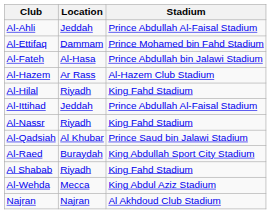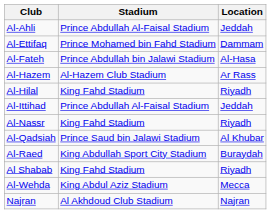 <table class="wikitable sortable">
 <tr>
 <th>Club</th>
+<th>Stadium</th>
 <th>Location</th>
-<th>Stadium</th>
 </tr>
 <tr>
 <td><a href='#'>Al-Ahli</a></td>
+<td><a href='#'>Prince Abdullah Al-Faisal Stadium</a></td>
 <td><a href='#'>Jeddah</a></td>
-<td><a href='#'>Prince Abdullah Al-Faisal Stadium</a></td>
 </tr>
 <tr>
 <td><a href='#'>Al-Ettifaq</a></td>
+<td><a href='#'>Prince Mohamed bin Fahd Stadium</a></td>
 <td><a href='#'>Dammam</a></td>
-<td><a href='#'>Prince Mohamed bin Fahd Stadium</a></td>
 </tr>
 <tr>
 <td><a href='#'>Al-Fateh</a></td>
+<td><a href='#'>Prince Abdullah bin Jalawi Stadium</a></td>
 <td><a href='#'>Al-Hasa</a></td>
-<td><a href='#'>Prince Abdullah bin Jalawi Stadium</a></td>
 </tr>
 <tr>
 <td><a href='#'>Al-Hazem</a></td>
+<td><a href='#'>Al-Hazem Club Stadium</a></td>
 <td><a href='#'>Ar Rass</a></td>
-<td><a href='#'>Al-Hazem Club Stadium</a></td>
 </tr>
 <tr>
 <td><a href='#'>Al-Hilal</a></td>
+<td><a href='#'>King Fahd Stadium</a></td>
 <td><a href='#'>Riyadh</a></td>
-<td><a href='#'>King Fahd Stadium</a></td>
 </tr>
 <tr>
 <td><a href='#'>Al-Ittihad</a></td>
+<td><a href='#'>Prince Abdullah Al-Faisal Stadium</a></td>
 <td><a href='#'>Jeddah</a></td>
-<td><a href='#'>Prince Abdullah Al-Faisal Stadium</a></td>
 </tr>
 <tr>
 <td><a href='#'>Al-Nassr</a></td>
+<td><a href='#'>King Fahd Stadium</a></td>
 <td><a href='#'>Riyadh</a></td>
-<td><a href='#'>King Fahd Stadium</a></td>
 </tr>
 <tr>
 <td><a href='#'>Al-Qadsiah</a></td>
+<td><a href='#'>Prince Saud bin Jalawi Stadium</a></td>
 <td><a href='#'>Al Khubar</a></td>
-<td><a href='#'>Prince Saud bin Jalawi Stadium</a></td>
 </tr>
 <tr>
 <td><a href='#'>Al-Raed</a></td>
+<td><a href='#'>King Abdullah Sport City Stadium</a></td>
 <td><a href='#'>Buraydah</a></td>
-<td><a href='#'>King Abdullah Sport City Stadium</a></td>
 </tr>
 <tr>
 <td><a href='#'>Al Shabab</a></td>
+<td><a href='#'>King Fahd Stadium</a></td>
 <td><a href='#'>Riyadh</a></td>
-<td><a href='#'>King Fahd Stadium</a></td>
 </tr>
 <tr>
 <td><a href='#'>Al-Wehda</a></td>
+<td><a href='#'>King Abdul Aziz Stadium</a></td>
 <td><a href='#'>Mecca</a></td>
-<td><a href='#'>King Abdul Aziz Stadium</a></td>
 </tr>
 <tr>
 <td><a href='#'>Najran</a></td>
+<td><a href='#'>Al Akhdoud Club Stadium</a></td>
 <td><a href='#'>Najran</a></td>
-<td><a href='#'>Al Akhdoud Club Stadium</a></td>
 </tr>
 </table>
